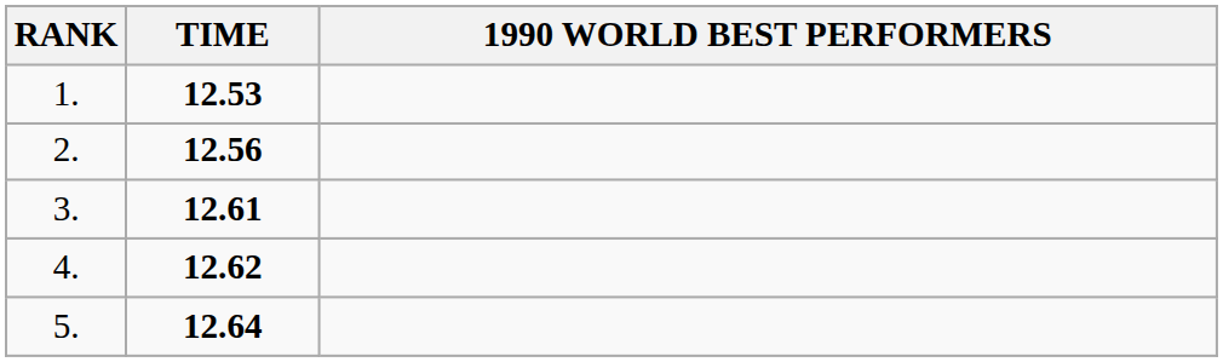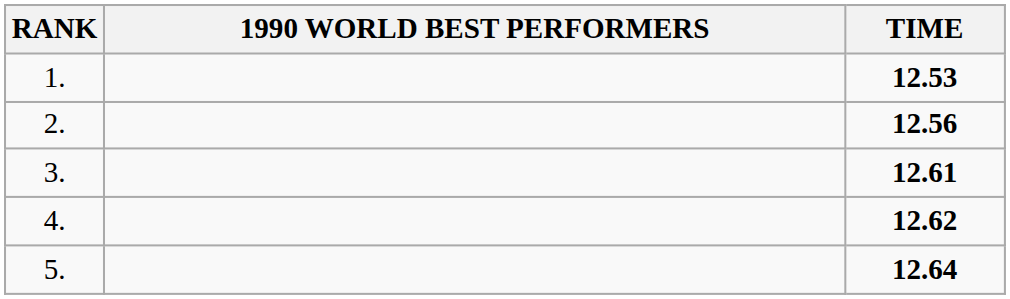 <table class="wikitable" style="border-collapse: collapse; font-size: 90%;">
 <tr>
 <th>RANK</th>
+<th align="center" style="width: 25em">1990 WORLD BEST PERFORMERS</th>
 <th align="center" style="width: 5em">TIME</th>
-<th align="center" style="width: 25em">1990 WORLD BEST PERFORMERS</th>
 </tr>
 <tr>
 <td align="center">1.</td>
+<td></td>
 <td align="center"><strong>12.53</strong></td>
-<td></td>
 </tr>
 <tr>
 <td align="center">2.</td>
+<td></td>
 <td align="center"><strong>12.56</strong></td>
-<td></td>
 </tr>
 <tr>
 <td align="center">3.</td>
+<td></td>
 <td align="center"><strong>12.61</strong></td>
-<td></td>
 </tr>
 <tr>
 <td align="center">4.</td>
+<td></td>
 <td align="center"><strong>12.62</strong></td>
-<td></td>
 </tr>
 <tr>
 <td align="center">5.</td>
+<td></td>
 <td align="center"><strong>12.64</strong></td>
-<td></td>
 </tr>
 </table>
